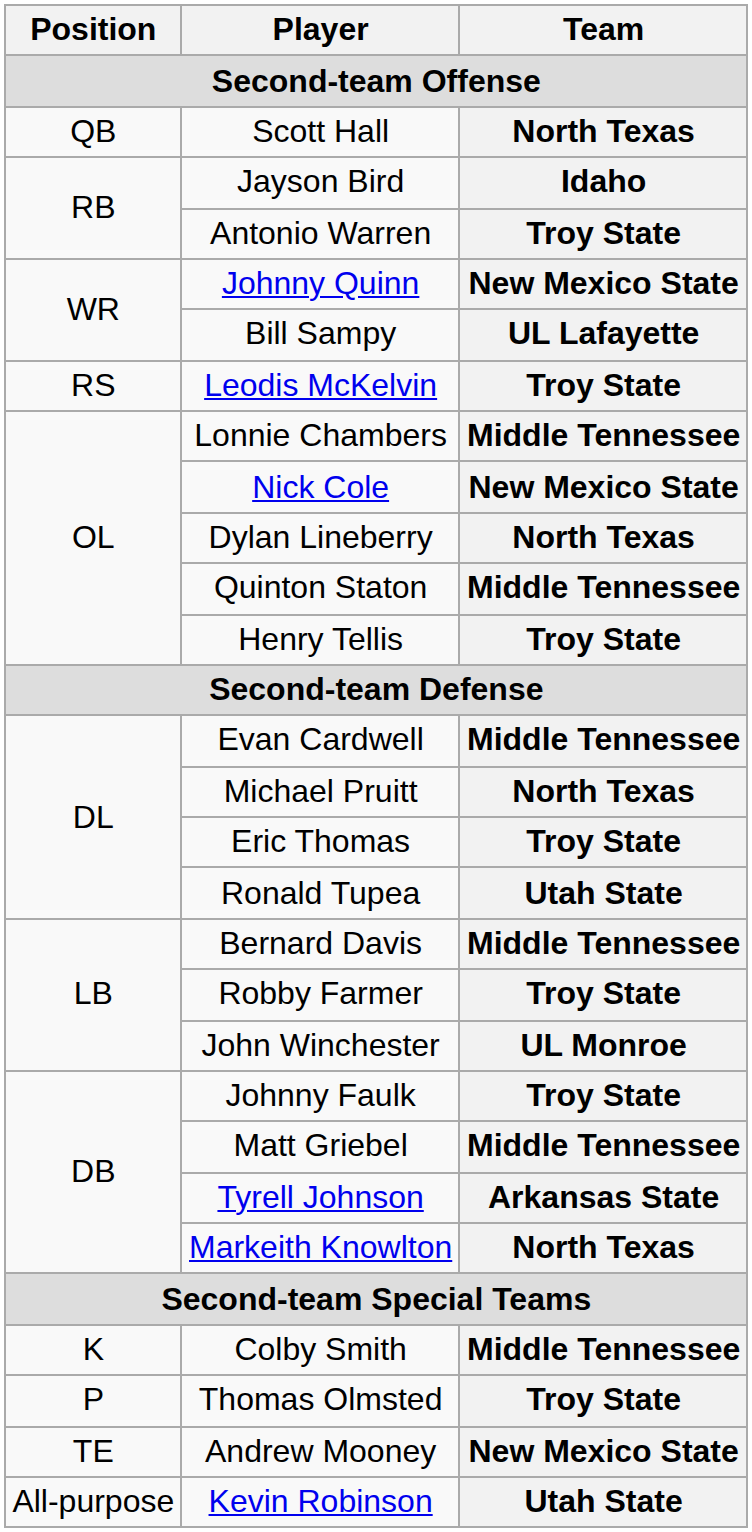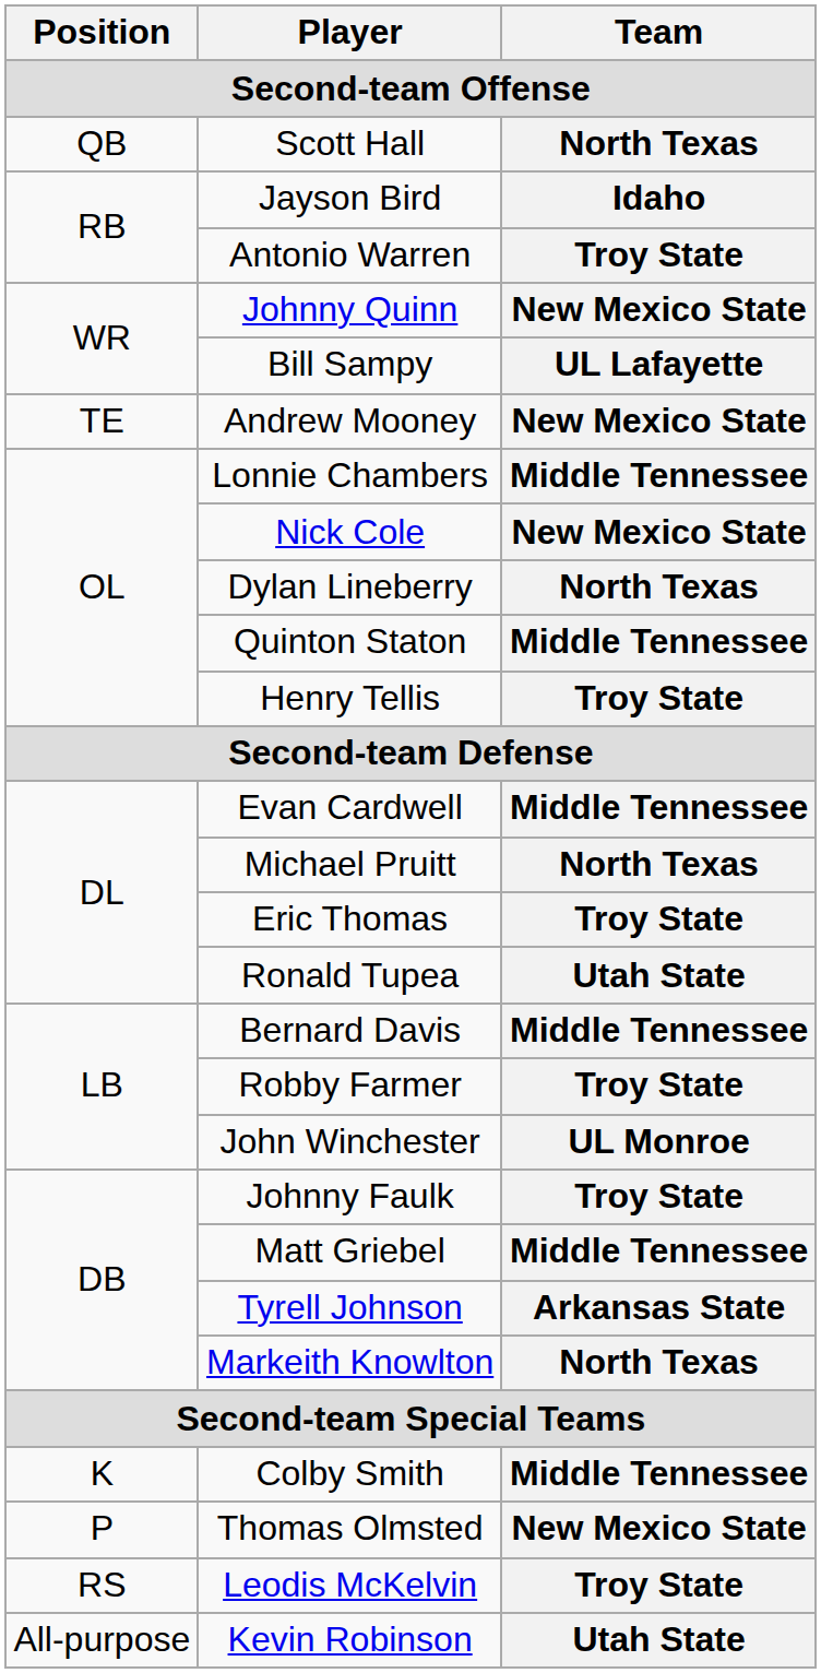 <table class="wikitable">
 <tr>
 <th>Position</th>
 <th>Player</th>
 <th>Team</th>
 </tr>
 <tr>
 <td colspan="3" style="text-align:center; background:#ddd;"><strong>Second-team Offense</strong></td>
 </tr>
 <tr style="text-align:center;">
 <td>QB</td>
 <td>Scott Hall</td>
 <th Style = >North Texas</th>
 </tr>
 <tr style="text-align:center;">
 <td rowspan="2">RB</td>
 <td>Jayson Bird</td>
 <th Style = >Idaho</th>
 </tr>
 <tr style="text-align:center;">
 <td>Antonio Warren</td>
 <th Style = >Troy State</th>
 </tr>
 <tr style="text-align:center;">
 <td rowspan="2">WR</td>
 <td><a href='#'>Johnny Quinn</a></td>
 <th Style = >New Mexico State</th>
 </tr>
 <tr style="text-align:center;">
 <td>Bill Sampy</td>
 <th Style = >UL Lafayette</th>
 </tr>
 <tr style="text-align:center;">
-<td>RS</td>
-<td><a href='#'>Leodis McKelvin</a></td>
-<th Style = >Troy State</th>
+<td>TE</td>
+<td>Andrew Mooney</td>
+<th Style = >New Mexico State</th>
 </tr>
 <tr style="text-align:center;">
 <td rowspan="5">OL</td>
 <td>Lonnie Chambers</td>
 <th Style = >Middle Tennessee</th>
 </tr>
 <tr style="text-align:center;">
 <td><a href='#'>Nick Cole</a></td>
 <th Style = >New Mexico State</th>
 </tr>
 <tr style="text-align:center;">
 <td>Dylan Lineberry</td>
 <th Style = >North Texas</th>
 </tr>
 <tr style="text-align:center;">
 <td>Quinton Staton</td>
 <th Style = >Middle Tennessee</th>
 </tr>
 <tr style="text-align:center;">
 <td>Henry Tellis</td>
 <th Style = >Troy State</th>
 </tr>
 <tr>
 <td colspan="3" style="text-align:center; background:#ddd;"><strong>Second-team Defense</strong></td>
 </tr>
 <tr style="text-align:center;">
 <td rowspan="4">DL</td>
 <td>Evan Cardwell</td>
 <th Style = >Middle Tennessee</th>
 </tr>
 <tr style="text-align:center;">
 <td>Michael Pruitt</td>
 <th Style = >North Texas</th>
 </tr>
 <tr style="text-align:center;">
 <td>Eric Thomas</td>
 <th Style = >Troy State</th>
 </tr>
 <tr style="text-align:center;">
 <td>Ronald Tupea</td>
 <th Style = >Utah State</th>
 </tr>
 <tr style="text-align:center;">
 <td rowspan="3">LB</td>
 <td>Bernard Davis</td>
 <th Style = >Middle Tennessee</th>
 </tr>
 <tr style="text-align:center;">
 <td>Robby Farmer</td>
 <th Style = >Troy State</th>
 </tr>
 <tr style="text-align:center;">
 <td>John Winchester</td>
 <th Style = >UL Monroe</th>
 </tr>
 <tr style="text-align:center;">
 <td rowspan="4">DB</td>
 <td>Johnny Faulk</td>
 <th Style = >Troy State</th>
 </tr>
 <tr style="text-align:center;">
 <td>Matt Griebel</td>
 <th Style = >Middle Tennessee</th>
 </tr>
 <tr style="text-align:center;">
 <td><a href='#'>Tyrell Johnson</a></td>
 <th Style = >Arkansas State</th>
 </tr>
 <tr style="text-align:center;">
 <td><a href='#'>Markeith Knowlton</a></td>
 <th Style = >North Texas</th>
 </tr>
 <tr>
 <td colspan="3" style="text-align:center; background:#ddd;"><strong>Second-team Special Teams</strong></td>
 </tr>
 <tr style="text-align:center;">
 <td>K</td>
 <td>Colby Smith</td>
 <th Style = >Middle Tennessee</th>
 </tr>
 <tr style="text-align:center;">
 <td>P</td>
 <td>Thomas Olmsted</td>
-<th Style = >Troy State</th>
+<th Style = >New Mexico State</th>
 </tr>
 <tr style="text-align:center;">
-<td>TE</td>
-<td>Andrew Mooney</td>
-<th Style = >New Mexico State</th>
+<td>RS</td>
+<td><a href='#'>Leodis McKelvin</a></td>
+<th Style = >Troy State</th>
 </tr>
 <tr style="text-align:center;">
 <td>All-purpose</td>
 <td><a href='#'>Kevin Robinson</a></td>
 <th Style = >Utah State</th>
 </tr>
 </table>
